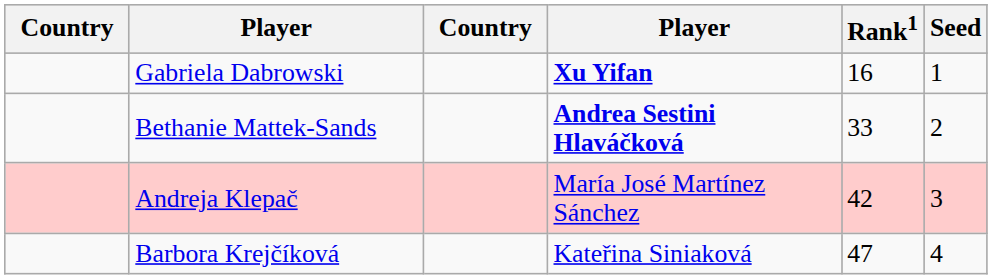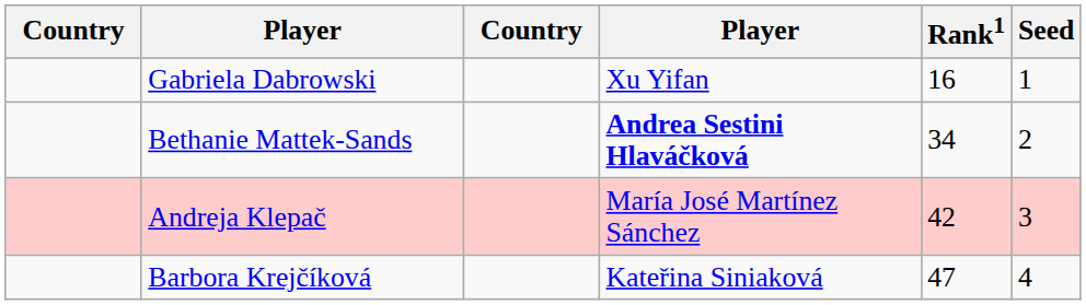 <table class="sortable wikitable">
 <tr>
 <th width="70">Country</th>
 <th width="175">Player</th>
 <th width="70">Country</th>
 <th width="175">Player</th>
 <th>Rank<sup>1</sup></th>
 <th>Seed</th>
 </tr>
 <tr>
 <td></td>
 <td><a href='#'>Gabriela Dabrowski</a></td>
 <td></td>
-<td><strong><a href='#'>Xu Yifan</a></strong></td>
+<td><a href='#'>Xu Yifan</a></td>
 <td>16</td>
 <td>1</td>
 </tr>
 <tr>
 <td></td>
 <td><a href='#'>Bethanie Mattek-Sands</a></td>
 <td></td>
 <td><strong><a href='#'>Andrea Sestini Hlaváčková</a></strong></td>
-<td>33</td>
+<td>34</td>
 <td>2</td>
 </tr>
 <tr style="background:#fcc;">
 <td></td>
 <td><a href='#'>Andreja Klepač</a></td>
 <td></td>
 <td><a href='#'>María José Martínez Sánchez</a></td>
 <td>42</td>
 <td>3</td>
 </tr>
 <tr>
 <td></td>
 <td><a href='#'>Barbora Krejčíková</a></td>
 <td></td>
 <td><a href='#'>Kateřina Siniaková</a></td>
 <td>47</td>
 <td>4</td>
 </tr>
 </table>
